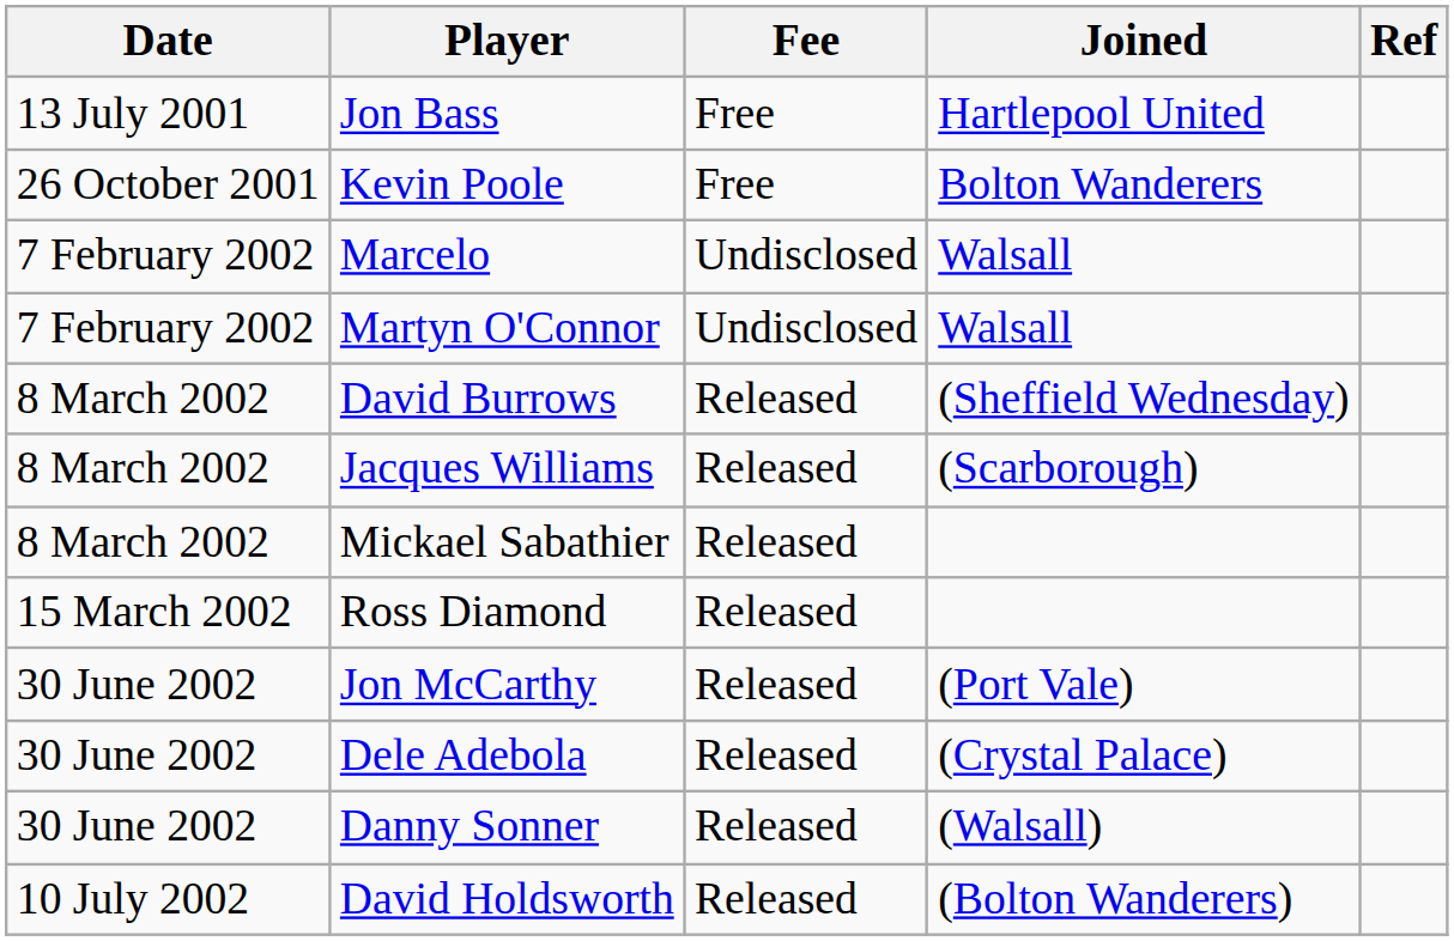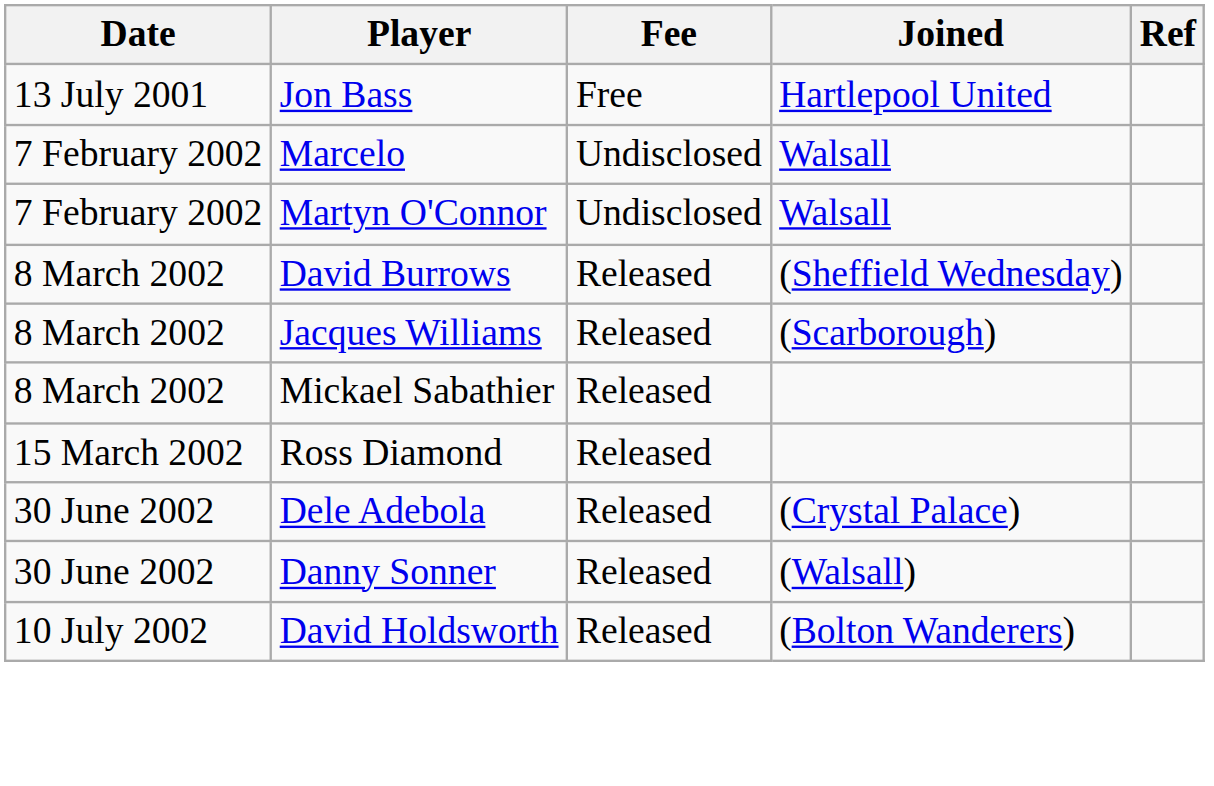 <table class="wikitable" style="text-align: left">
 <tr>
 <th>Date</th>
 <th>Player</th>
 <th>Fee</th>
 <th>Joined</th>
 <th>Ref</th>
 </tr>
 <tr>
 <td>13 July 2001</td>
 <td><a href='#'>Jon Bass</a></td>
 <td>Free</td>
 <td><a href='#'>Hartlepool United</a></td>
-<td style="text-align: center"></td>
-</tr>
-<tr>
-<td>26 October 2001</td>
-<td><a href='#'>Kevin Poole</a></td>
-<td>Free</td>
-<td><a href='#'>Bolton Wanderers</a></td>
 <td style="text-align: center"></td>
 </tr>
 <tr>
 <td>7 February 2002</td>
 <td><a href='#'>Marcelo</a></td>
 <td>Undisclosed</td>
 <td><a href='#'>Walsall</a></td>
 <td style="text-align: center"></td>
 </tr>
 <tr>
 <td>7 February 2002</td>
 <td><a href='#'>Martyn O'Connor</a></td>
 <td>Undisclosed</td>
 <td><a href='#'>Walsall</a></td>
 <td style="text-align: center"></td>
 </tr>
 <tr>
 <td>8 March 2002</td>
 <td><a href='#'>David Burrows</a></td>
 <td>Released</td>
 <td>(<a href='#'>Sheffield Wednesday</a>)</td>
 <td style="text-align: center"></td>
 </tr>
 <tr>
 <td>8 March 2002</td>
 <td><a href='#'>Jacques Williams</a></td>
 <td>Released</td>
 <td>(<a href='#'>Scarborough</a>)</td>
 <td style="text-align: center"></td>
 </tr>
 <tr>
 <td>8 March 2002</td>
 <td>Mickael Sabathier</td>
 <td>Released</td>
 <td></td>
 <td style="text-align: center"></td>
 </tr>
 <tr>
 <td>15 March 2002</td>
 <td>Ross Diamond</td>
 <td>Released</td>
 <td></td>
 <td style="text-align: center"></td>
 </tr>
 <tr>
 <td>30 June 2002</td>
-<td><a href='#'>Jon McCarthy</a></td>
-<td>Released</td>
-<td>(<a href='#'>Port Vale</a>)</td>
-<td style="text-align: center"></td>
-</tr>
-<tr>
-<td>30 June 2002</td>
 <td><a href='#'>Dele Adebola</a></td>
 <td>Released</td>
 <td>(<a href='#'>Crystal Palace</a>)</td>
 <td style="text-align: center"></td>
 </tr>
 <tr>
 <td>30 June 2002</td>
 <td><a href='#'>Danny Sonner</a></td>
 <td>Released</td>
 <td>(<a href='#'>Walsall</a>)</td>
 <td style="text-align: center"></td>
 </tr>
 <tr>
 <td>10 July 2002</td>
 <td><a href='#'>David Holdsworth</a></td>
 <td>Released</td>
 <td>(<a href='#'>Bolton Wanderers</a>)</td>
 <td style="text-align: center"></td>
 </tr>
 </table>
